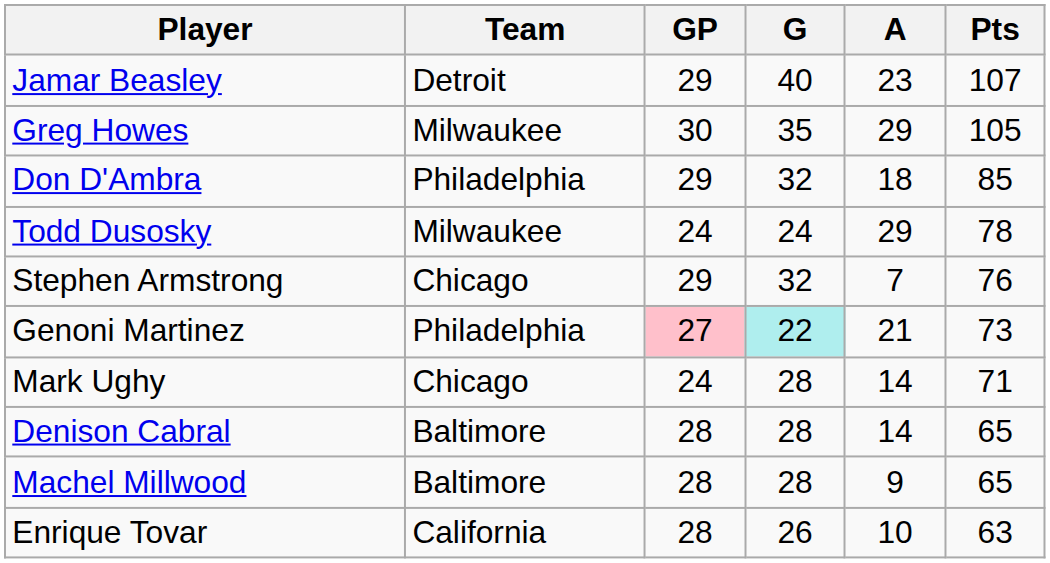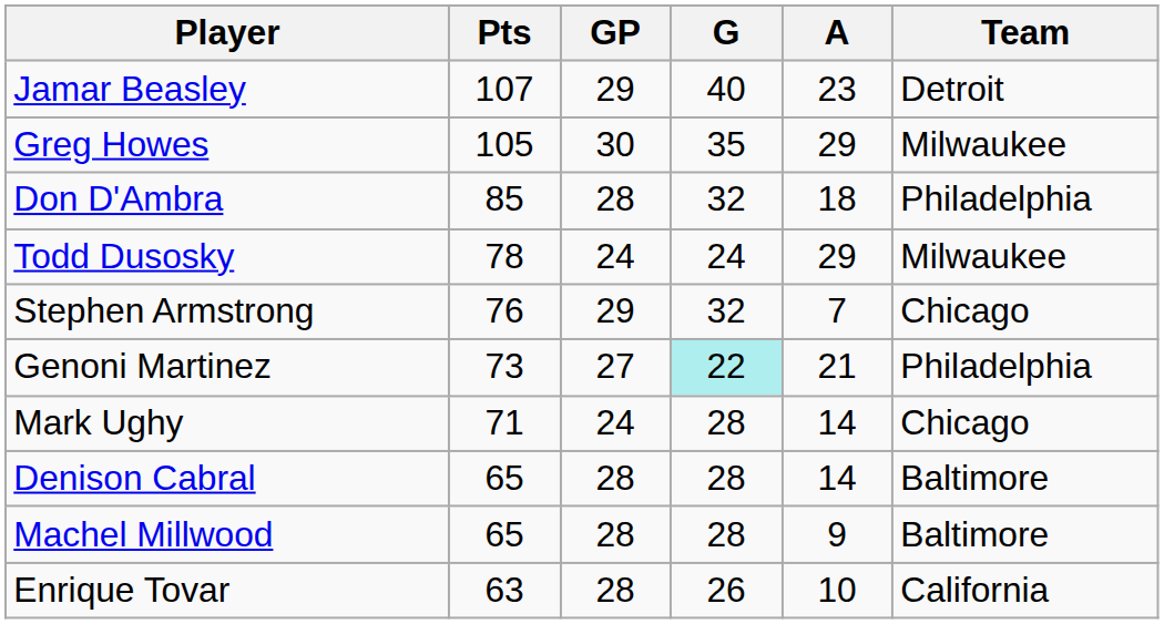 <table class="wikitable">
 <tr>
 <th width="30%">Player</th>
-<th width="18%">Team</th>
+<th width="7.5%">Pts</th>
 <th width="7.5%">GP</th>
 <th width="7.5%">G</th>
 <th width="7.5%">A</th>
-<th width="7.5%">Pts</th>
+<th width="18%">Team</th>
 </tr>
 <tr align=center>
 <td align=left><a href='#'>Jamar Beasley</a></td>
-<td align=left>Detroit</td>
+<td>107</td>
 <td>29</td>
 <td>40</td>
 <td>23</td>
-<td>107</td>
+<td align=left>Detroit</td>
 </tr>
 <tr align=center>
 <td align=left><a href='#'>Greg Howes</a></td>
-<td align=left>Milwaukee</td>
+<td>105</td>
 <td>30</td>
 <td>35</td>
 <td>29</td>
-<td>105</td>
+<td align=left>Milwaukee</td>
 </tr>
 <tr align=center>
 <td align=left><a href='#'>Don D'Ambra</a></td>
-<td align=left>Philadelphia</td>
-<td>29</td>
+<td>85</td>
+<td>28</td>
 <td>32</td>
 <td>18</td>
-<td>85</td>
+<td align=left>Philadelphia</td>
 </tr>
 <tr align=center>
 <td align=left><a href='#'>Todd Dusosky</a></td>
-<td align=left>Milwaukee</td>
+<td>78</td>
 <td>24</td>
 <td>24</td>
 <td>29</td>
-<td>78</td>
+<td align=left>Milwaukee</td>
 </tr>
 <tr align=center>
 <td align=left>Stephen Armstrong</td>
-<td align=left>Chicago</td>
+<td>76</td>
 <td>29</td>
 <td>32</td>
 <td>7</td>
-<td>76</td>
+<td align=left>Chicago</td>
 </tr>
 <tr align=center>
 <td align=left>Genoni Martinez</td>
-<td align=left>Philadelphia</td>
-<td style="background: pink;">27</td>
+<td>73</td>
+<td>27</td>
 <td style="background: paleturquoise;">22</td>
 <td>21</td>
-<td>73</td>
+<td align=left>Philadelphia</td>
 </tr>
 <tr align=center>
 <td align=left>Mark Ughy</td>
-<td align=left>Chicago</td>
+<td>71</td>
 <td>24</td>
 <td>28</td>
 <td>14</td>
-<td>71</td>
+<td align=left>Chicago</td>
 </tr>
 <tr align=center>
 <td align=left><a href='#'>Denison Cabral</a></td>
-<td align=left>Baltimore</td>
+<td>65</td>
 <td>28</td>
 <td>28</td>
 <td>14</td>
-<td>65</td>
+<td align=left>Baltimore</td>
 </tr>
 <tr align=center>
 <td align=left><a href='#'>Machel Millwood</a></td>
-<td align=left>Baltimore</td>
+<td>65</td>
 <td>28</td>
 <td>28</td>
 <td>9</td>
-<td>65</td>
+<td align=left>Baltimore</td>
 </tr>
 <tr align=center>
 <td align=left>Enrique Tovar</td>
-<td align=left>California</td>
+<td>63</td>
 <td>28</td>
 <td>26</td>
 <td>10</td>
-<td>63</td>
+<td align=left>California</td>
 </tr>
 </table>
